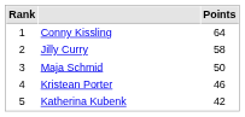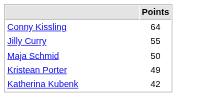 <table cellspacing="1" cellpadding="3" style="border:1px solid #AAAAAA;font-size:86%">
 <tr bgcolor="#E4E4E4">
-<th style="border-bottom:1px solid #AAAAAA" width=10>Rank</th>
 <th style="border-bottom:1px solid #AAAAAA" width=200></th>
 <th style="border-bottom:1px solid #AAAAAA" width=20>Points</th>
 </tr>
 <tr>
-<td align="center">1</td>
 <td> <a href='#'>Conny Kissling</a></td>
 <td align=center>64</td>
 </tr>
 <tr>
-<td align="center">2</td>
 <td> <a href='#'>Jilly Curry</a></td>
-<td align=center>58</td>
+<td align=center>55</td>
 </tr>
 <tr>
-<td align="center">3</td>
 <td> <a href='#'>Maja Schmid</a></td>
 <td align=center>50</td>
 </tr>
 <tr>
-<td align="center">4</td>
 <td> <a href='#'>Kristean Porter</a></td>
-<td align=center>46</td>
+<td align=center>49</td>
 </tr>
 <tr>
-<td align="center">5</td>
 <td> <a href='#'>Katherina Kubenk</a></td>
 <td align=center>42</td>
 </tr>
 </table>
